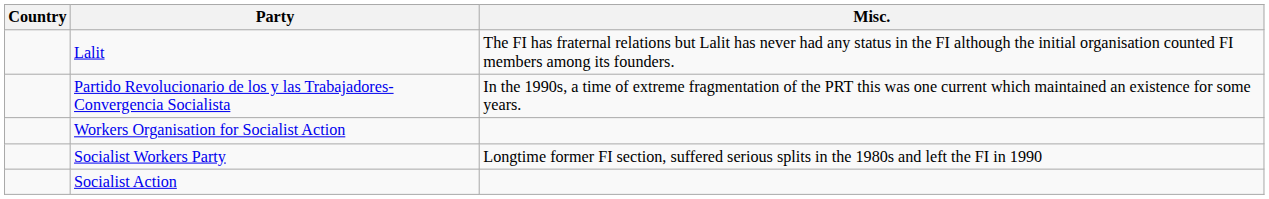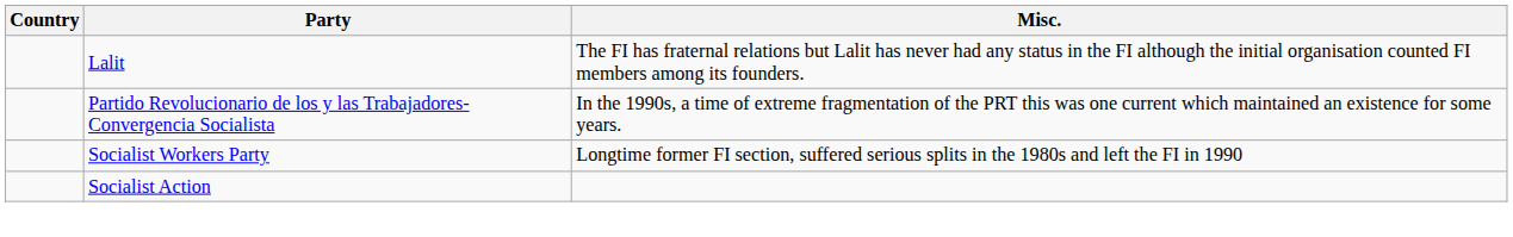 <table class="wikitable">
 <tr>
 <th>Country</th>
 <th>Party</th>
 <th>Misc.</th>
 </tr>
 <tr>
 <td></td>
 <td><a href='#'>Lalit</a></td>
 <td>The FI has fraternal relations but Lalit has never had any status in the FI although the initial organisation counted FI members among its founders.</td>
 </tr>
 <tr>
 <td></td>
 <td><a href='#'>Partido Revolucionario de los y las Trabajadores-Convergencia Socialista</a></td>
 <td>In the 1990s, a time of extreme fragmentation of the PRT this was one current which maintained an existence for some years.</td>
 </tr>
 <tr>
 <td></td>
-<td><a href='#'>Workers Organisation for Socialist Action</a></td>
-<td></td>
-</tr>
-<tr>
-<td></td>
 <td><a href='#'>Socialist Workers Party</a></td>
 <td>Longtime former FI section, suffered serious splits in the 1980s and left the FI in 1990</td>
 </tr>
 <tr>
 <td></td>
 <td><a href='#'>Socialist Action</a></td>
 <td></td>
 </tr>
 </table>
